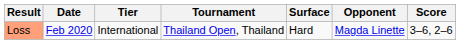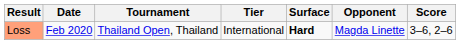 <table class="sortable wikitable">
 <tr>
 <th>Result</th>
 <th>Date</th>
+<th>Tournament</th>
 <th>Tier</th>
-<th>Tournament</th>
 <th>Surface</th>
 <th>Opponent</th>
 <th class="unsortable">Score</th>
 </tr>
 <tr>
 <td style="background:#ffa07a;">Loss</td>
 <td><a href='#'>Feb 2020</a></td>
+<td><a href='#'>Thailand Open</a>, Thailand</td>
 <td>International</td>
-<td><a href='#'>Thailand Open</a>, Thailand</td>
-<td>Hard</td>
+<td><strong>Hard</strong></td>
 <td> <a href='#'>Magda Linette</a></td>
 <td>3–6, 2–6</td>
 </tr>
 </table>
